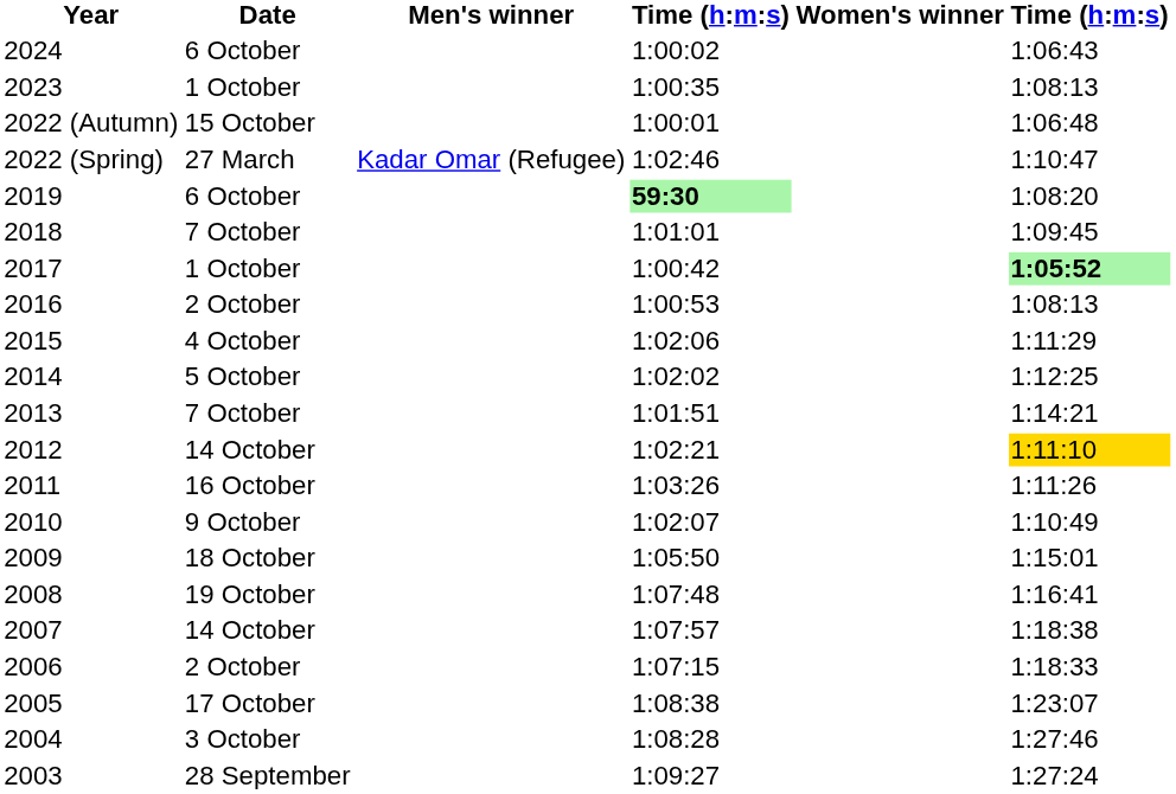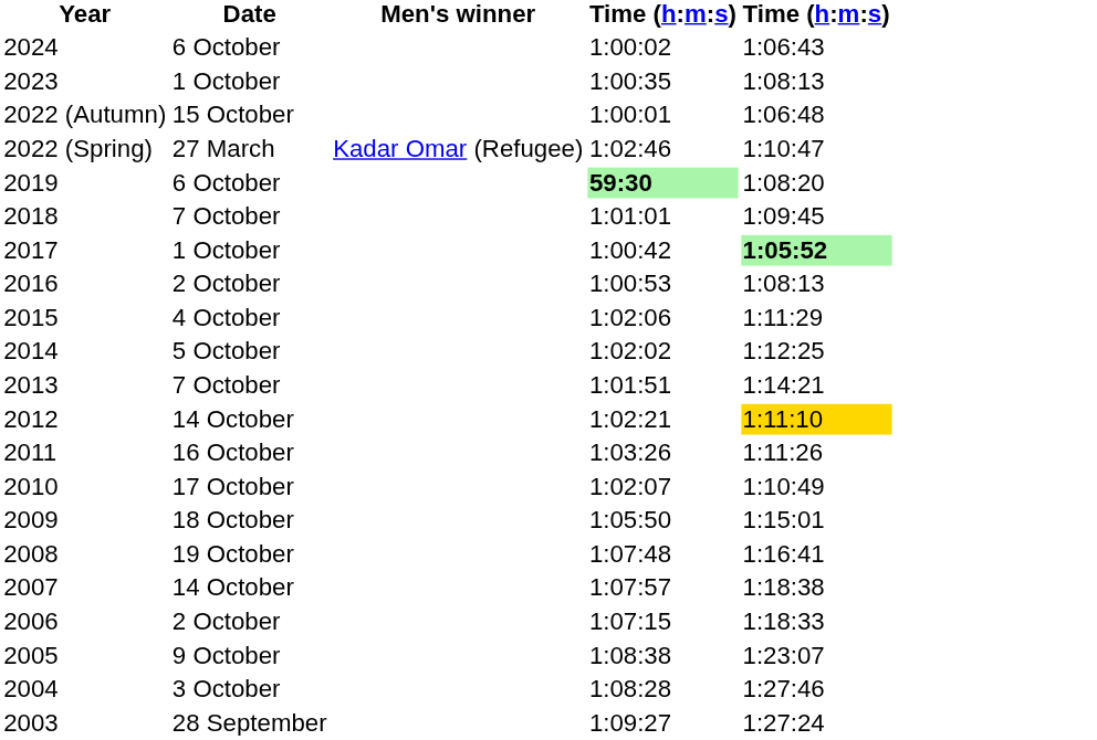 <table class="sortable">
 <tr>
 <th>Year</th>
 <th class="unsortable">Date</th>
 <th>Men's winner</th>
 <th>Time (<a href='#'>h</a>:<a href='#'>m</a>:<a href='#'>s</a>)</th>
-<th>Women's winner</th>
 <th>Time  (<a href='#'>h</a>:<a href='#'>m</a>:<a href='#'>s</a>)</th>
 </tr>
 <tr>
 <td>2024</td>
 <td>6 October</td>
 <td></td>
 <td>1:00:02</td>
-<td></td>
 <td>1:06:43</td>
 </tr>
 <tr>
 <td>2023</td>
 <td>1 October</td>
 <td></td>
 <td>1:00:35</td>
-<td></td>
 <td>1:08:13</td>
 </tr>
 <tr>
 <td>2022 (Autumn)</td>
 <td>15 October</td>
 <td></td>
 <td>1:00:01</td>
-<td></td>
 <td>1:06:48</td>
 </tr>
 <tr>
 <td>2022 (Spring)</td>
 <td>27 March</td>
 <td><a href='#'>Kadar Omar</a> (Refugee)</td>
 <td>1:02:46</td>
-<td></td>
 <td>1:10:47</td>
 </tr>
 <tr>
 <td>2019</td>
 <td>6 October</td>
 <td></td>
 <td bgcolor=#A9F5A9><strong>59:30</strong></td>
-<td></td>
 <td>1:08:20</td>
 </tr>
 <tr>
 <td>2018</td>
 <td>7 October</td>
 <td></td>
 <td>1:01:01</td>
-<td></td>
 <td>1:09:45</td>
 </tr>
 <tr>
 <td>2017</td>
 <td>1 October</td>
 <td></td>
 <td>1:00:42</td>
-<td></td>
 <td bgcolor=#A9F5A9><strong>1:05:52</strong></td>
 </tr>
 <tr>
 <td>2016</td>
 <td>2 October</td>
 <td></td>
 <td>1:00:53</td>
-<td></td>
 <td>1:08:13</td>
 </tr>
 <tr>
 <td>2015</td>
 <td>4 October</td>
 <td></td>
 <td>1:02:06</td>
-<td></td>
 <td>1:11:29</td>
 </tr>
 <tr>
 <td>2014</td>
 <td>5 October</td>
 <td></td>
 <td>1:02:02</td>
-<td></td>
 <td>1:12:25</td>
 </tr>
 <tr>
 <td>2013</td>
 <td>7 October</td>
 <td></td>
 <td>1:01:51</td>
-<td></td>
 <td>1:14:21</td>
 </tr>
 <tr>
 <td>2012</td>
 <td>14 October</td>
 <td></td>
 <td>1:02:21</td>
-<td> </td>
 <td style="background: gold;">1:11:10</td>
 </tr>
 <tr>
 <td>2011</td>
 <td>16 October</td>
 <td></td>
 <td>1:03:26</td>
-<td></td>
 <td>1:11:26</td>
 </tr>
 <tr>
 <td>2010</td>
-<td>9 October</td>
+<td>17 October</td>
 <td></td>
 <td>1:02:07</td>
-<td></td>
 <td>1:10:49</td>
 </tr>
 <tr>
 <td>2009</td>
 <td>18 October</td>
 <td> </td>
 <td>1:05:50</td>
-<td></td>
 <td>1:15:01</td>
 </tr>
 <tr>
 <td>2008</td>
 <td>19 October</td>
 <td> </td>
 <td>1:07:48</td>
-<td></td>
 <td>1:16:41</td>
 </tr>
 <tr>
 <td>2007</td>
 <td>14 October</td>
 <td> </td>
 <td>1:07:57</td>
-<td></td>
 <td>1:18:38</td>
 </tr>
 <tr>
 <td>2006</td>
 <td>2 October</td>
 <td> </td>
 <td>1:07:15</td>
-<td></td>
 <td>1:18:33</td>
 </tr>
 <tr>
 <td>2005</td>
-<td>17 October</td>
+<td>9 October</td>
 <td></td>
 <td>1:08:38</td>
-<td></td>
 <td>1:23:07</td>
 </tr>
 <tr>
 <td>2004</td>
 <td>3 October</td>
 <td></td>
 <td>1:08:28</td>
-<td></td>
 <td>1:27:46</td>
 </tr>
 <tr>
 <td>2003 </td>
 <td>28 September</td>
 <td></td>
 <td>1:09:27</td>
-<td></td>
 <td>1:27:24</td>
 </tr>
 </table>
